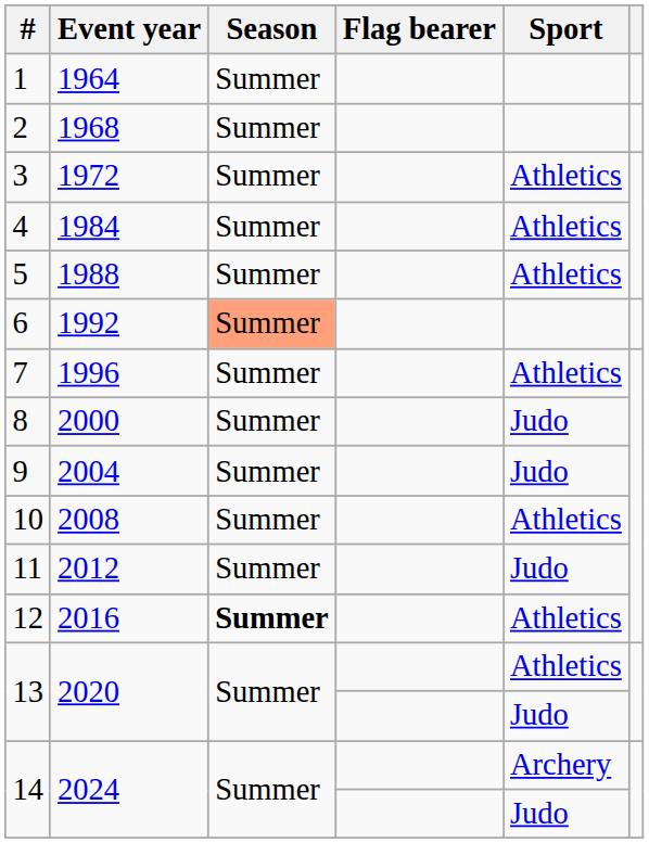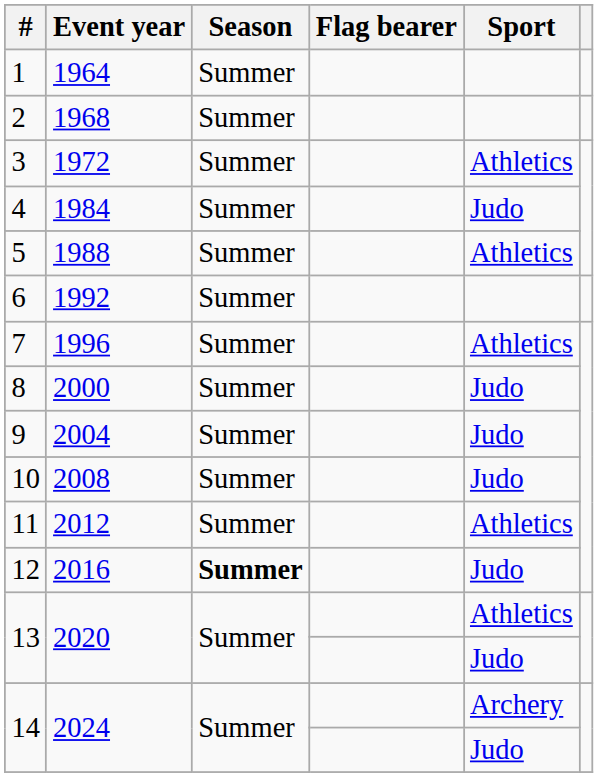 <table class="wikitable sortable">
 <tr>
 <th>#</th>
 <th>Event year</th>
 <th>Season</th>
 <th>Flag bearer</th>
 <th>Sport</th>
 <th></th>
 </tr>
 <tr>
 <td>1</td>
 <td><a href='#'>1964</a></td>
 <td>Summer</td>
 <td></td>
 <td></td>
 <td></td>
 </tr>
 <tr>
 <td>2</td>
 <td><a href='#'>1968</a></td>
 <td>Summer</td>
 <td></td>
 <td></td>
 <td></td>
 </tr>
 <tr>
 <td>3</td>
 <td><a href='#'>1972</a></td>
 <td>Summer</td>
 <td></td>
 <td><a href='#'>Athletics</a></td>
 <td rowspan=3></td>
 </tr>
 <tr>
 <td>4</td>
 <td><a href='#'>1984</a></td>
 <td>Summer</td>
 <td></td>
-<td><a href='#'>Athletics</a></td>
+<td><a href='#'>Judo</a></td>
 </tr>
 <tr>
 <td>5</td>
 <td><a href='#'>1988</a></td>
 <td>Summer</td>
 <td></td>
 <td><a href='#'>Athletics</a></td>
 </tr>
 <tr>
 <td>6</td>
 <td><a href='#'>1992</a></td>
-<td style="background: lightsalmon;">Summer</td>
+<td>Summer</td>
 <td></td>
 <td></td>
 <td></td>
 </tr>
 <tr>
 <td>7</td>
 <td><a href='#'>1996</a></td>
 <td>Summer</td>
 <td></td>
 <td><a href='#'>Athletics</a></td>
 <td rowspan=6></td>
 </tr>
 <tr>
 <td>8</td>
 <td><a href='#'>2000</a></td>
 <td>Summer</td>
 <td></td>
 <td><a href='#'>Judo</a></td>
 </tr>
 <tr>
 <td>9</td>
 <td><a href='#'>2004</a></td>
 <td>Summer</td>
 <td></td>
 <td><a href='#'>Judo</a></td>
 </tr>
 <tr>
 <td>10</td>
 <td><a href='#'>2008</a></td>
 <td>Summer</td>
 <td></td>
-<td><a href='#'>Athletics</a></td>
+<td><a href='#'>Judo</a></td>
 </tr>
 <tr>
 <td>11</td>
 <td><a href='#'>2012</a></td>
 <td>Summer</td>
 <td></td>
-<td><a href='#'>Judo</a></td>
+<td><a href='#'>Athletics</a></td>
 </tr>
 <tr>
 <td>12</td>
 <td><a href='#'>2016</a></td>
 <td><strong>Summer</strong></td>
 <td></td>
-<td><a href='#'>Athletics</a></td>
+<td><a href='#'>Judo</a></td>
 </tr>
 <tr>
 <td rowspan=2>13</td>
 <td rowspan=2><a href='#'>2020</a></td>
 <td rowspan=2>Summer</td>
 <td></td>
 <td><a href='#'>Athletics</a></td>
 <td rowspan=2></td>
 </tr>
 <tr>
 <td></td>
 <td><a href='#'>Judo</a></td>
 </tr>
 <tr>
 <td rowspan=2>14</td>
 <td rowspan=2><a href='#'>2024</a></td>
 <td rowspan=2>Summer</td>
 <td></td>
 <td><a href='#'>Archery</a></td>
 <td rowspan=2></td>
 </tr>
 <tr>
 <td></td>
 <td><a href='#'>Judo</a></td>
 </tr>
 </table>
